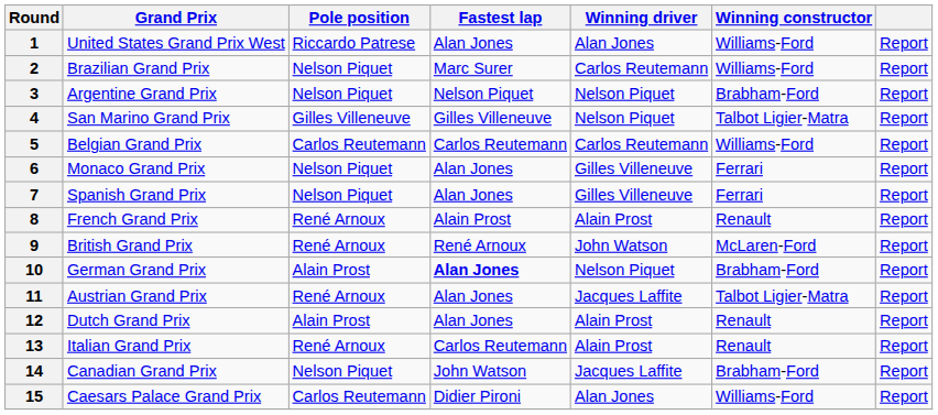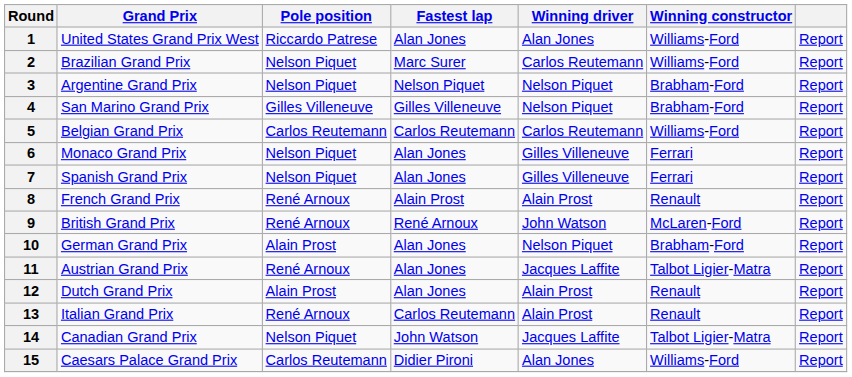 <table class="wikitable sortable" style="font-size: 85%;">
 <tr>
 <th>Round</th>
 <th><a href='#'>Grand Prix</a></th>
 <th><a href='#'>Pole position</a></th>
 <th><a href='#'>Fastest lap</a></th>
 <th><a href='#'>Winning driver</a></th>
 <th><a href='#'>Winning constructor</a></th>
 <th></th>
 </tr>
 <tr>
 <th>1</th>
 <td nowrap> <a href='#'>United States Grand Prix West</a></td>
 <td> <a href='#'>Riccardo Patrese</a></td>
 <td> <a href='#'>Alan Jones</a></td>
 <td> <a href='#'>Alan Jones</a></td>
 <td> <a href='#'>Williams</a>-<a href='#'>Ford</a></td>
 <td><a href='#'>Report</a></td>
 </tr>
 <tr>
 <th>2</th>
 <td> <a href='#'>Brazilian Grand Prix</a></td>
 <td> <a href='#'>Nelson Piquet</a></td>
 <td> <a href='#'>Marc Surer</a></td>
 <td> <a href='#'>Carlos Reutemann</a></td>
 <td> <a href='#'>Williams</a>-<a href='#'>Ford</a></td>
 <td><a href='#'>Report</a></td>
 </tr>
 <tr>
 <th>3</th>
 <td> <a href='#'>Argentine Grand Prix</a></td>
 <td> <a href='#'>Nelson Piquet</a></td>
 <td> <a href='#'>Nelson Piquet</a></td>
 <td> <a href='#'>Nelson Piquet</a></td>
 <td> <a href='#'>Brabham</a>-<a href='#'>Ford</a></td>
 <td><a href='#'>Report</a></td>
 </tr>
 <tr>
 <th>4</th>
 <td> <a href='#'>San Marino Grand Prix</a></td>
 <td nowrap> <a href='#'>Gilles Villeneuve</a></td>
 <td nowrap> <a href='#'>Gilles Villeneuve</a></td>
 <td> <a href='#'>Nelson Piquet</a></td>
-<td> <a href='#'>Talbot Ligier</a>-<a href='#'>Matra</a></td>
+<td nowrap> <a href='#'>Brabham</a>-<a href='#'>Ford</a></td>
 <td><a href='#'>Report</a></td>
 </tr>
 <tr>
 <th>5</th>
 <td> <a href='#'>Belgian Grand Prix</a></td>
 <td nowrap> <a href='#'>Carlos Reutemann</a></td>
 <td nowrap> <a href='#'>Carlos Reutemann</a></td>
 <td nowrap> <a href='#'>Carlos Reutemann</a></td>
 <td> <a href='#'>Williams</a>-<a href='#'>Ford</a></td>
 <td><a href='#'>Report</a></td>
 </tr>
 <tr>
 <th>6</th>
 <td> <a href='#'>Monaco Grand Prix</a></td>
 <td> <a href='#'>Nelson Piquet</a></td>
 <td> <a href='#'>Alan Jones</a></td>
 <td> <a href='#'>Gilles Villeneuve</a></td>
 <td> <a href='#'>Ferrari</a></td>
 <td><a href='#'>Report</a></td>
 </tr>
 <tr>
 <th>7</th>
 <td> <a href='#'>Spanish Grand Prix</a></td>
 <td> <a href='#'>Nelson Piquet</a></td>
 <td> <a href='#'>Alan Jones</a></td>
 <td> <a href='#'>Gilles Villeneuve</a></td>
 <td> <a href='#'>Ferrari</a></td>
 <td><a href='#'>Report</a></td>
 </tr>
 <tr>
 <th>8</th>
 <td> <a href='#'>French Grand Prix</a></td>
 <td> <a href='#'>René Arnoux</a></td>
 <td> <a href='#'>Alain Prost</a></td>
 <td> <a href='#'>Alain Prost</a></td>
 <td> <a href='#'>Renault</a></td>
 <td><a href='#'>Report</a></td>
 </tr>
 <tr>
 <th>9</th>
 <td> <a href='#'>British Grand Prix</a></td>
 <td> <a href='#'>René Arnoux</a></td>
 <td> <a href='#'>René Arnoux</a></td>
 <td> <a href='#'>John Watson</a></td>
 <td> <a href='#'>McLaren</a>-<a href='#'>Ford</a></td>
 <td><a href='#'>Report</a></td>
 </tr>
 <tr>
 <th>10</th>
 <td> <a href='#'>German Grand Prix</a></td>
 <td> <a href='#'>Alain Prost</a></td>
-<td><strong> <a href='#'>Alan Jones</a></strong></td>
+<td> <a href='#'>Alan Jones</a></td>
 <td> <a href='#'>Nelson Piquet</a></td>
 <td> <a href='#'>Brabham</a>-<a href='#'>Ford</a></td>
 <td><a href='#'>Report</a></td>
 </tr>
 <tr>
 <th>11</th>
 <td> <a href='#'>Austrian Grand Prix</a></td>
 <td> <a href='#'>René Arnoux</a></td>
 <td> <a href='#'>Alan Jones</a></td>
 <td> <a href='#'>Jacques Laffite</a></td>
 <td nowrap> <a href='#'>Talbot Ligier</a>-<a href='#'>Matra</a></td>
 <td><a href='#'>Report</a></td>
 </tr>
 <tr>
 <th>12</th>
 <td> <a href='#'>Dutch Grand Prix</a></td>
 <td> <a href='#'>Alain Prost</a></td>
 <td> <a href='#'>Alan Jones</a></td>
 <td> <a href='#'>Alain Prost</a></td>
 <td> <a href='#'>Renault</a></td>
 <td><a href='#'>Report</a></td>
 </tr>
 <tr>
 <th>13</th>
 <td> <a href='#'>Italian Grand Prix</a></td>
 <td> <a href='#'>René Arnoux</a></td>
 <td> <a href='#'>Carlos Reutemann</a></td>
 <td> <a href='#'>Alain Prost</a></td>
 <td> <a href='#'>Renault</a></td>
 <td><a href='#'>Report</a></td>
 </tr>
 <tr>
 <th>14</th>
 <td> <a href='#'>Canadian Grand Prix</a></td>
 <td> <a href='#'>Nelson Piquet</a></td>
 <td> <a href='#'>John Watson</a></td>
 <td> <a href='#'>Jacques Laffite</a></td>
-<td nowrap> <a href='#'>Brabham</a>-<a href='#'>Ford</a></td>
+<td> <a href='#'>Talbot Ligier</a>-<a href='#'>Matra</a></td>
 <td><a href='#'>Report</a></td>
 </tr>
 <tr>
 <th>15</th>
 <td> <a href='#'>Caesars Palace Grand Prix</a></td>
 <td> <a href='#'>Carlos Reutemann</a></td>
 <td> <a href='#'>Didier Pironi</a></td>
 <td> <a href='#'>Alan Jones</a></td>
 <td> <a href='#'>Williams</a>-<a href='#'>Ford</a></td>
 <td><a href='#'>Report</a></td>
 </tr>
 <tr>
 </tr>
 </table>
